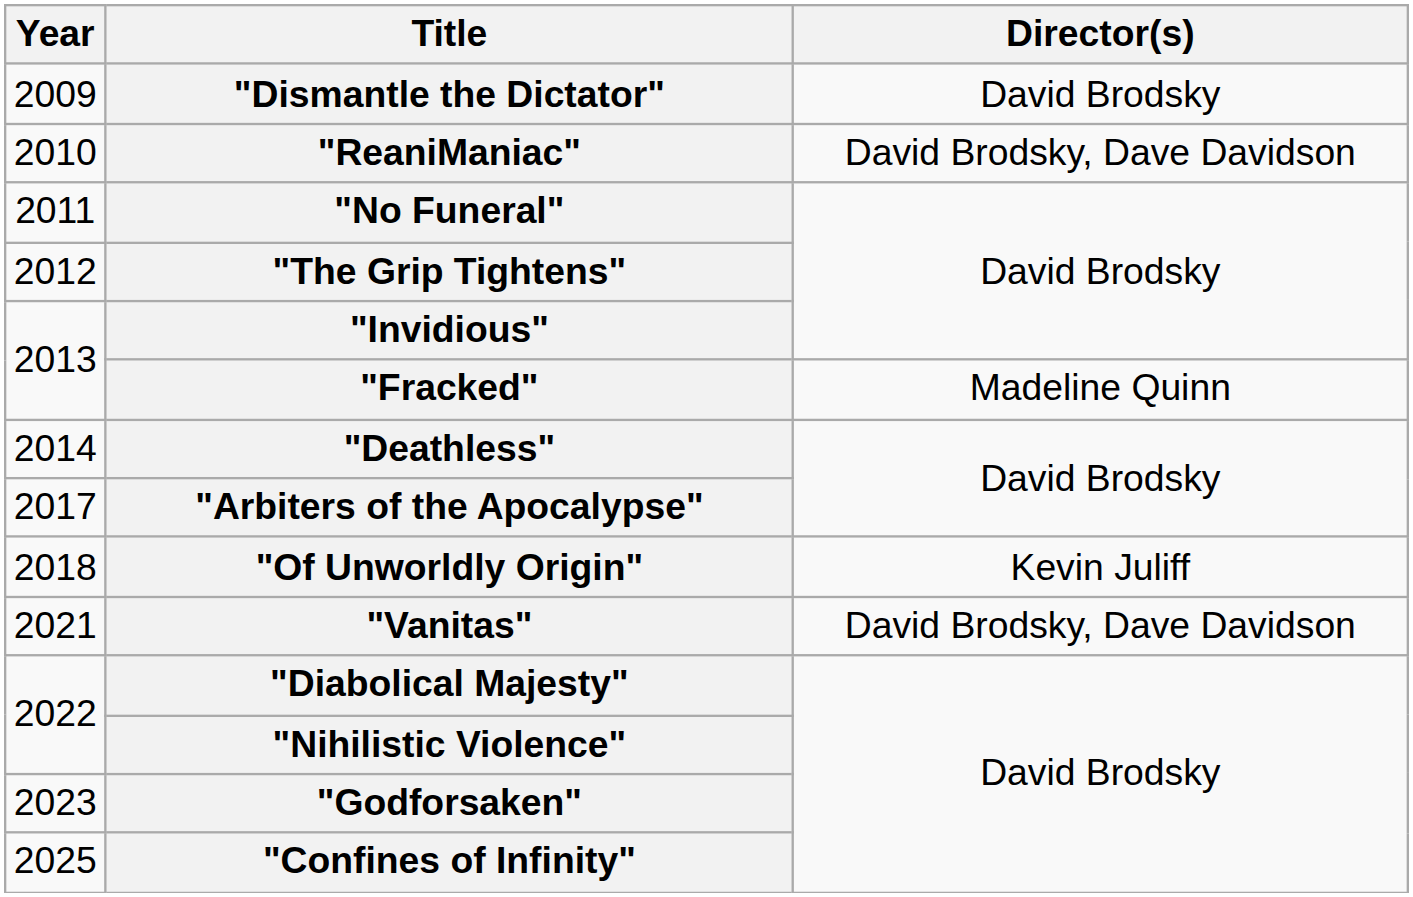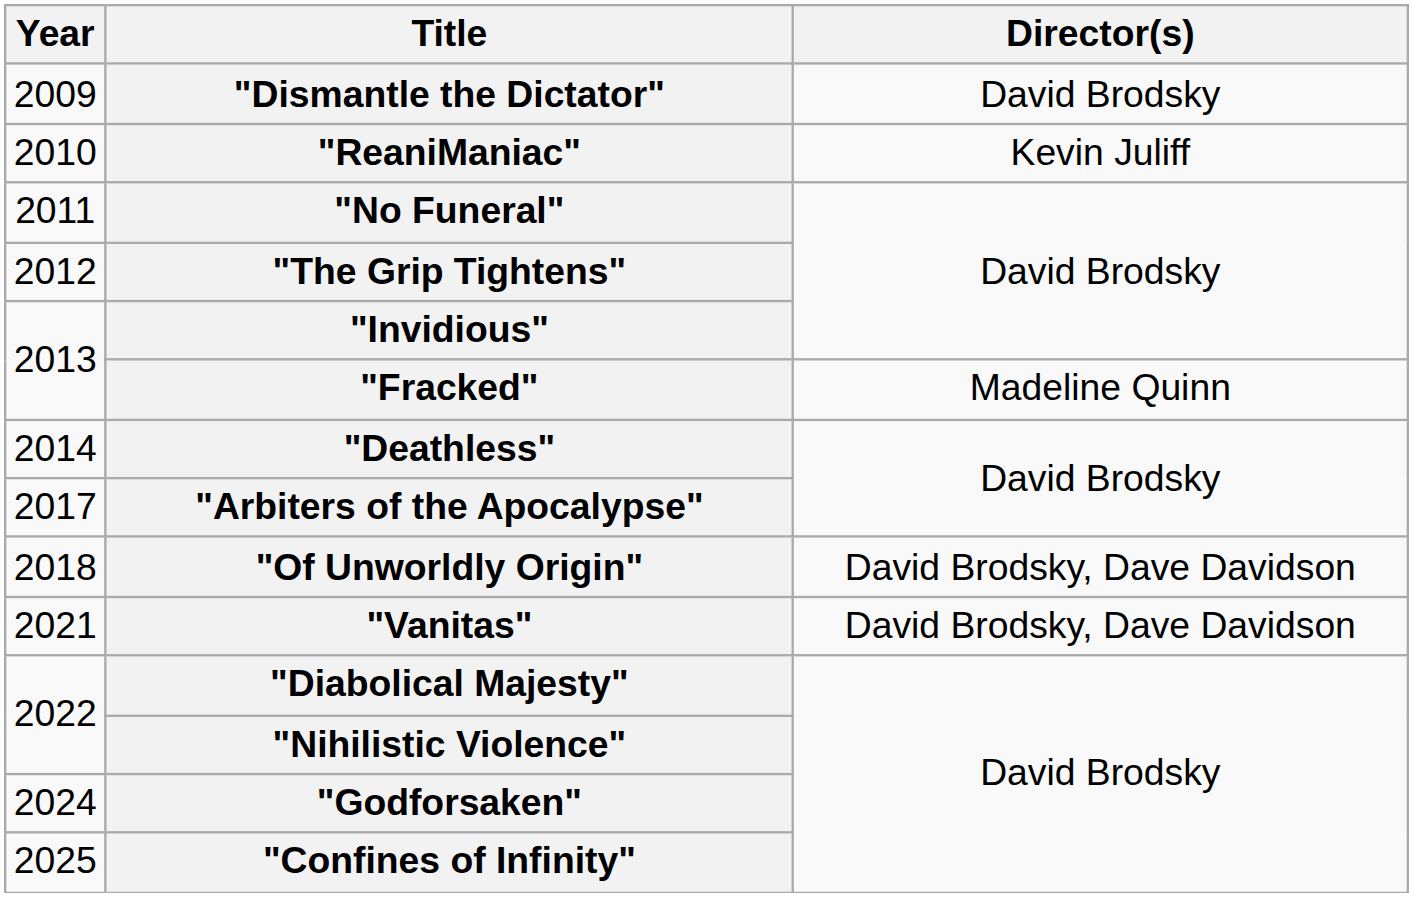 <table class="wikitable plainrowheaders" style="text-align:center;">
 <tr>
 <th scope="col">Year</th>
 <th scope="col" style="width:18em;">Title</th>
 <th scope="col" style="width:16em;">Director(s)</th>
 </tr>
 <tr>
 <td>2009</td>
 <th scope="row">"Dismantle the Dictator"</th>
 <td>David Brodsky</td>
 </tr>
 <tr>
 <td>2010</td>
 <th scope="row">"ReaniManiac"</th>
-<td>David Brodsky, Dave Davidson</td>
+<td>Kevin Juliff</td>
 </tr>
 <tr>
 <td>2011</td>
 <th scope="row">"No Funeral"</th>
 <td rowspan="3">David Brodsky</td>
 </tr>
 <tr>
 <td>2012</td>
 <th scope="row">"The Grip Tightens"</th>
 </tr>
 <tr>
 <td rowspan="2">2013</td>
 <th scope="row">"Invidious"</th>
 </tr>
 <tr>
 <th scope="row">"Fracked"</th>
 <td>Madeline Quinn</td>
 </tr>
 <tr>
 <td>2014</td>
 <th scope="row">"Deathless"</th>
 <td rowspan="2">David Brodsky</td>
 </tr>
 <tr>
 <td>2017</td>
 <th scope="row">"Arbiters of the Apocalypse"</th>
 </tr>
 <tr>
 <td>2018</td>
 <th scope="row">"Of Unworldly Origin"</th>
-<td>Kevin Juliff</td>
+<td>David Brodsky, Dave Davidson</td>
 </tr>
 <tr>
 <td>2021</td>
 <th scope="row">"Vanitas"</th>
 <td>David Brodsky, Dave Davidson</td>
 </tr>
 <tr>
 <td rowspan="2">2022</td>
 <th scope="row">"Diabolical Majesty"</th>
 <td rowspan="4">David Brodsky</td>
 </tr>
 <tr>
 <th scope="row">"Nihilistic Violence"</th>
 </tr>
 <tr>
-<td>2023</td>
+<td>2024</td>
 <th scope="row">"Godforsaken"</th>
 </tr>
 <tr>
 <td>2025</td>
 <th scope="row">"Confines of Infinity"</th>
 </tr>
 </table>
